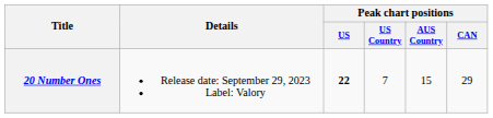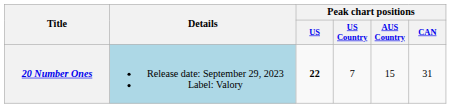 <table class="wikitable plainrowheaders" style="text-align:center;">
 <tr>
 <th scope="col" rowspan="2" style="width:10em;">Title</th>
 <th scope="col" rowspan="2" style="width:18em;">Details</th>
 <th scope="col" colspan="4">Peak chart positions</th>
 </tr>
 <tr style="font-size:smaller;">
 <th scope="col" style="width:4em;"><a href='#'>US</a><br></th>
 <th scope="col" style="width:4em;"><a href='#'>US Country</a><br></th>
 <th scope="col" style="width:4em;"><a href='#'>AUS<br>Country</a><br></th>
 <th scope="col" style="width:4em;"><a href='#'>CAN</a><br></th>
 </tr>
 <tr>
 <th scope="row"><em><a href='#'>20 Number Ones</a></em></th>
-<td><br><ul><li>Release date: September 29, 2023</li><li>Label: Valory</li></ul></td>
+<td style="background: lightblue;"><br><ul><li>Release date: September 29, 2023</li><li>Label: Valory</li></ul></td>
 <td><strong>22</strong></td>
 <td>7</td>
 <td>15</td>
-<td>29</td>
+<td>31</td>
 </tr>
 </table>
